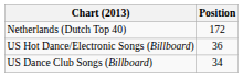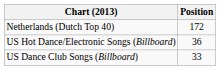 <table class="wikitable plainrowheaders">
 <tr>
 <th>Chart (2013)</th>
 <th>Position</th>
 </tr>
 <tr>
 <td>Netherlands (Dutch Top 40)</td>
 <td align=center>172</td>
 </tr>
 <tr>
 <td>US Hot Dance/Electronic Songs (<em>Billboard</em>)</td>
 <td align=center>36</td>
 </tr>
 <tr>
 <td>US Dance Club Songs (<em>Billboard</em>)</td>
-<td align=center>34</td>
+<td align=center>33</td>
 </tr>
 </table>
